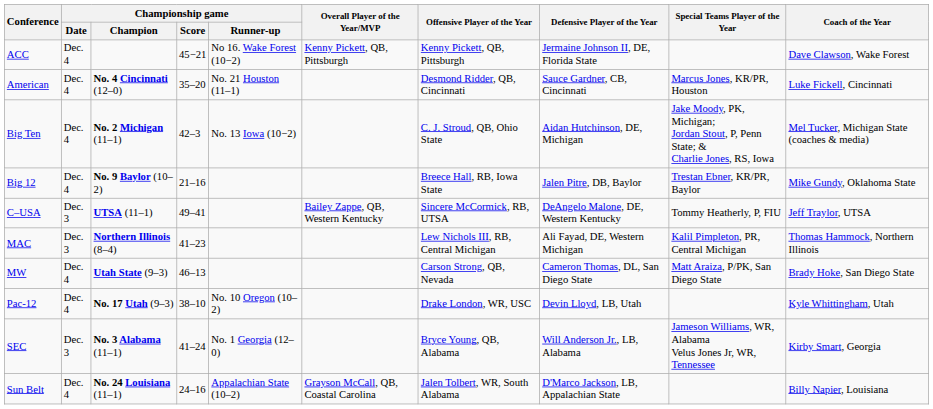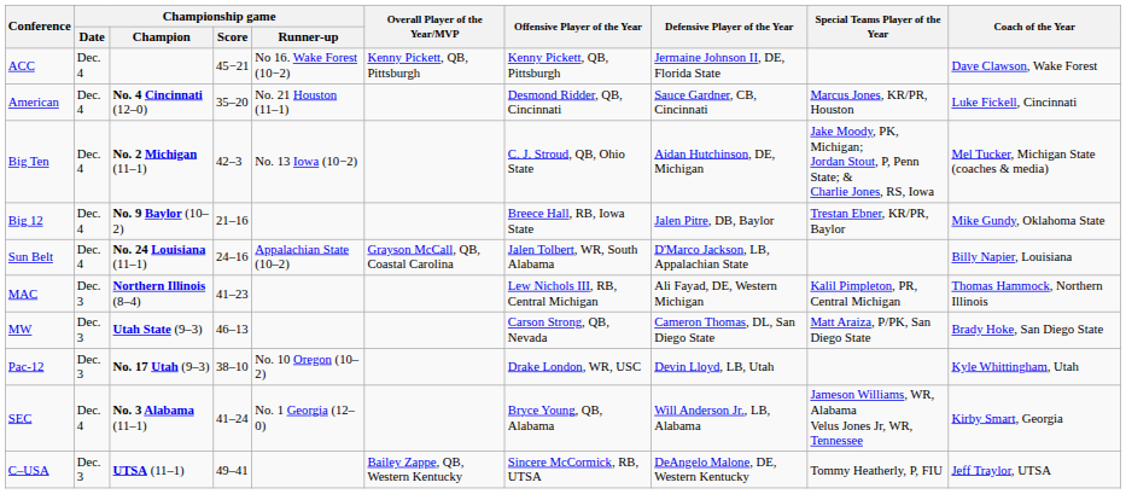 <table class="wikitable" style="font-size:90%">
 <tr>
 <th rowspan=2>Conference</th>
 <th colspan=4>Championship game</th>
 <th rowspan=2><small>Overall Player of the Year/MVP</small></th>
 <th rowspan=2><small>Offensive Player of the Year</small></th>
 <th rowspan=2><small>Defensive Player of the Year</small></th>
 <th rowspan=2><small>Special Teams Player of the Year</small></th>
 <th rowspan=2><small>Coach of the Year</small></th>
 </tr>
 <tr>
 <th>Date</th>
 <th>Champion</th>
 <th>Score</th>
 <th>Runner-up</th>
 </tr>
 <tr>
 <td><a href='#'>ACC</a></td>
 <td>Dec. 4</td>
 <td></td>
 <td>45−21</td>
 <td>No 16. <a href='#'>Wake Forest</a> (10−2)</td>
 <td><a href='#'>Kenny Pickett</a>, QB, Pittsburgh</td>
 <td><a href='#'>Kenny Pickett</a>, QB, Pittsburgh</td>
 <td><a href='#'>Jermaine Johnson II</a>, DE, Florida State</td>
 <td></td>
 <td><a href='#'>Dave Clawson</a>, Wake Forest</td>
 </tr>
 <tr>
 <td><a href='#'>American</a></td>
 <td>Dec. 4</td>
 <td><strong>No. 4 <a href='#'>Cincinnati</a></strong> (12–0)</td>
 <td>35–20</td>
 <td>No. 21 <a href='#'>Houston</a> (11–1)</td>
 <td></td>
 <td><a href='#'>Desmond Ridder</a>, QB, Cincinnati</td>
 <td><a href='#'>Sauce Gardner</a>, CB, Cincinnati</td>
 <td><a href='#'>Marcus Jones</a>, KR/PR, Houston</td>
 <td><a href='#'>Luke Fickell</a>, Cincinnati</td>
 </tr>
 <tr>
 <td><a href='#'>Big Ten</a></td>
 <td>Dec. 4</td>
 <td><strong>No. 2 <a href='#'>Michigan</a></strong> (11–1)</td>
 <td>42–3</td>
 <td>No. 13 <a href='#'>Iowa</a> (10−2)</td>
 <td></td>
 <td><a href='#'>C. J. Stroud</a>, QB, Ohio State</td>
 <td><a href='#'>Aidan Hutchinson</a>, DE, Michigan</td>
 <td><a href='#'>Jake Moody</a>, PK, Michigan;<br><a href='#'>Jordan Stout</a>, P, Penn State; &<br><a href='#'>Charlie Jones</a>, RS, Iowa</td>
 <td><a href='#'>Mel Tucker</a>, Michigan State (coaches & media)</td>
 </tr>
 <tr>
 <td><a href='#'>Big 12</a></td>
 <td>Dec. 4</td>
 <td><strong>No. 9 <a href='#'>Baylor</a></strong> (10–2)</td>
 <td>21–16</td>
 <td></td>
 <td></td>
 <td><a href='#'>Breece Hall</a>, RB, Iowa State</td>
 <td><a href='#'>Jalen Pitre</a>, DB, Baylor</td>
 <td><a href='#'>Trestan Ebner</a>, KR/PR, Baylor</td>
 <td><a href='#'>Mike Gundy</a>, Oklahoma State</td>
 </tr>
 <tr>
-<td><a href='#'>C–USA</a></td>
-<td>Dec. 3</td>
-<td><strong><a href='#'>UTSA</a></strong> (11–1)</td>
-<td>49–41</td>
+<td><a href='#'>Sun Belt</a></td>
+<td>Dec. 4</td>
+<td><strong>No. 24 <a href='#'>Louisiana</a></strong> (11–1)</td>
+<td>24–16</td>
+<td><a href='#'>Appalachian State</a> (10–2)</td>
+<td><a href='#'>Grayson McCall</a>, QB, Coastal Carolina</td>
+<td><a href='#'>Jalen Tolbert</a>, WR, South Alabama</td>
+<td><a href='#'>D'Marco Jackson</a>, LB, Appalachian State</td>
 <td></td>
-<td><a href='#'>Bailey Zappe</a>, QB, Western Kentucky</td>
-<td><a href='#'>Sincere McCormick</a>, RB, UTSA</td>
-<td><a href='#'>DeAngelo Malone</a>, DE, Western Kentucky</td>
-<td>Tommy Heatherly, P, FIU</td>
-<td><a href='#'>Jeff Traylor</a>, UTSA</td>
+<td><a href='#'>Billy Napier</a>, Louisiana</td>
 </tr>
 <tr>
 <td><a href='#'>MAC</a></td>
 <td>Dec. 3</td>
 <td><strong><a href='#'>Northern Illinois</a></strong> (8–4)</td>
 <td>41–23</td>
 <td></td>
 <td></td>
 <td><a href='#'>Lew Nichols III</a>, RB, Central Michigan</td>
 <td>Ali Fayad, DE, Western Michigan</td>
 <td><a href='#'>Kalil Pimpleton</a>, PR, Central Michigan</td>
 <td><a href='#'>Thomas Hammock</a>, Northern Illinois</td>
 </tr>
 <tr>
 <td><a href='#'>MW</a></td>
-<td>Dec. 4</td>
+<td>Dec. 3</td>
 <td><strong><a href='#'>Utah State</a></strong> (9–3)</td>
 <td>46–13</td>
 <td></td>
 <td></td>
 <td><a href='#'>Carson Strong</a>, QB, Nevada</td>
 <td><a href='#'>Cameron Thomas</a>, DL, San Diego State</td>
 <td><a href='#'>Matt Araiza</a>, P/PK, San Diego State</td>
 <td><a href='#'>Brady Hoke</a>, San Diego State</td>
 </tr>
 <tr>
 <td><a href='#'>Pac-12</a></td>
-<td>Dec. 4</td>
+<td>Dec. 3</td>
 <td><strong>No. 17 <a href='#'>Utah</a></strong> (9–3)</td>
 <td>38–10</td>
 <td>No. 10 <a href='#'>Oregon</a> (10–2)</td>
 <td></td>
 <td><a href='#'>Drake London</a>, WR, USC</td>
 <td><a href='#'>Devin Lloyd</a>, LB, Utah</td>
 <td></td>
 <td><a href='#'>Kyle Whittingham</a>, Utah</td>
 </tr>
 <tr>
 <td><a href='#'>SEC</a></td>
-<td>Dec. 3</td>
+<td>Dec. 4</td>
 <td><strong>No. 3 <a href='#'>Alabama</a></strong> (11–1)</td>
 <td>41–24</td>
 <td>No. 1 <a href='#'>Georgia</a> (12–0)</td>
 <td></td>
 <td><a href='#'>Bryce Young</a>, QB, Alabama</td>
 <td><a href='#'>Will Anderson Jr.</a>, LB, Alabama</td>
 <td><a href='#'>Jameson Williams</a>, WR, Alabama <br> Velus Jones Jr, WR, <a href='#'>Tennessee</a></td>
 <td><a href='#'>Kirby Smart</a>, Georgia</td>
 </tr>
 <tr>
-<td><a href='#'>Sun Belt</a></td>
-<td>Dec. 4</td>
-<td><strong>No. 24 <a href='#'>Louisiana</a></strong> (11–1)</td>
-<td>24–16</td>
-<td><a href='#'>Appalachian State</a> (10–2)</td>
-<td><a href='#'>Grayson McCall</a>, QB, Coastal Carolina</td>
-<td><a href='#'>Jalen Tolbert</a>, WR, South Alabama</td>
-<td><a href='#'>D'Marco Jackson</a>, LB, Appalachian State</td>
+<td><a href='#'>C–USA</a></td>
+<td>Dec. 3</td>
+<td><strong><a href='#'>UTSA</a></strong> (11–1)</td>
+<td>49–41</td>
 <td></td>
-<td><a href='#'>Billy Napier</a>, Louisiana</td>
+<td><a href='#'>Bailey Zappe</a>, QB, Western Kentucky</td>
+<td><a href='#'>Sincere McCormick</a>, RB, UTSA</td>
+<td><a href='#'>DeAngelo Malone</a>, DE, Western Kentucky</td>
+<td>Tommy Heatherly, P, FIU</td>
+<td><a href='#'>Jeff Traylor</a>, UTSA</td>
 </tr>
 </table>
